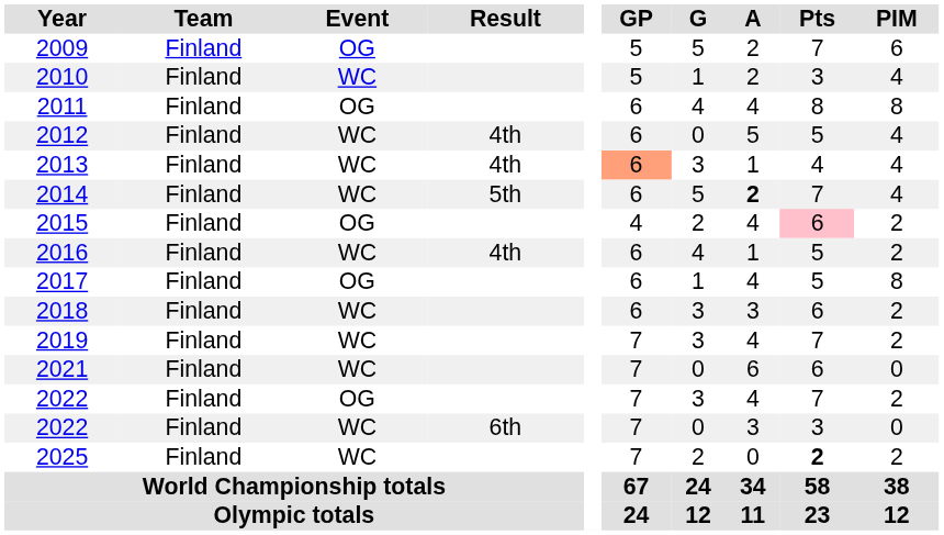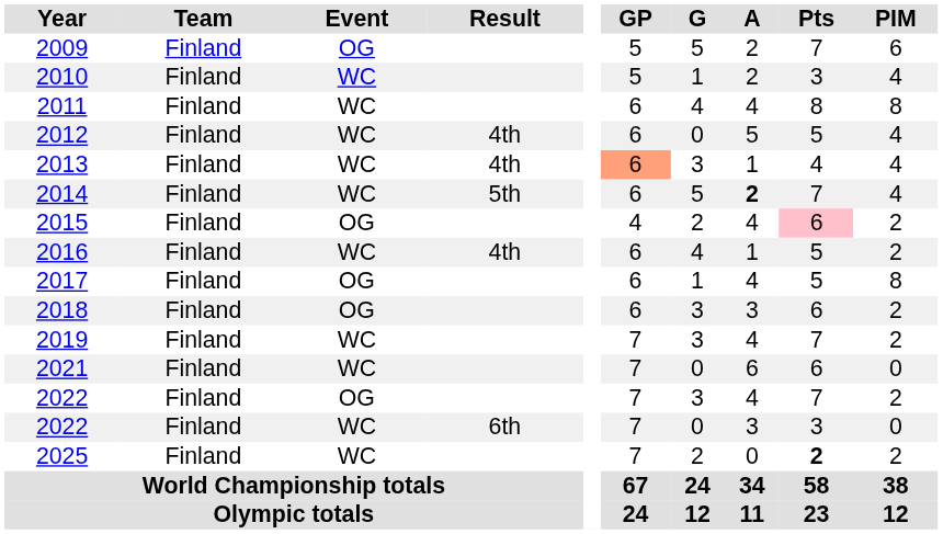 <table border="0" cellpadding="1" cellspacing="0" style="text-align:center; width:40em">
 <tr ALIGN="centre" bgcolor="#e0e0e0">
 <th>Year</th>
 <th>Team</th>
 <th>Event</th>
 <th>Result</th>
 <th rowspan="88" bgcolor="#ffffff"> </th>
 <th>GP</th>
 <th>G</th>
 <th>A</th>
 <th>Pts</th>
 <th>PIM</th>
 </tr>
 <tr>
 <td><a href='#'>2009</a></td>
 <td><a href='#'>Finland</a></td>
 <td><a href='#'>OG</a></td>
 <td></td>
 <td>5</td>
 <td>5</td>
 <td>2</td>
 <td>7</td>
 <td>6</td>
 </tr>
 <tr bgcolor="#f0f0f0">
 <td><a href='#'>2010</a></td>
 <td>Finland</td>
 <td><a href='#'>WC</a></td>
 <td></td>
 <td>5</td>
 <td>1</td>
 <td>2</td>
 <td>3</td>
 <td>4</td>
 </tr>
 <tr>
 <td><a href='#'>2011</a></td>
 <td>Finland</td>
-<td>OG</td>
+<td>WC</td>
 <td></td>
 <td>6</td>
 <td>4</td>
 <td>4</td>
 <td>8</td>
 <td>8</td>
 </tr>
 <tr bgcolor="#f0f0f0">
 <td><a href='#'>2012</a></td>
 <td>Finland</td>
 <td>WC</td>
 <td>4th</td>
 <td>6</td>
 <td>0</td>
 <td>5</td>
 <td>5</td>
 <td>4</td>
 </tr>
 <tr>
 <td><a href='#'>2013</a></td>
 <td>Finland</td>
 <td>WC</td>
 <td>4th</td>
 <td style="background: lightsalmon;">6</td>
 <td>3</td>
 <td>1</td>
 <td>4</td>
 <td>4</td>
 </tr>
 <tr bgcolor="#f0f0f0">
 <td><a href='#'>2014</a></td>
 <td>Finland</td>
 <td>WC</td>
 <td>5th</td>
 <td>6</td>
 <td>5</td>
 <td><strong>2</strong></td>
 <td>7</td>
 <td>4</td>
 </tr>
 <tr>
 <td><a href='#'>2015</a></td>
 <td>Finland</td>
 <td>OG</td>
 <td></td>
 <td>4</td>
 <td>2</td>
 <td>4</td>
 <td style="background: pink;">6</td>
 <td>2</td>
 </tr>
 <tr bgcolor="#f0f0f0">
 <td><a href='#'>2016</a></td>
 <td>Finland</td>
 <td>WC</td>
 <td>4th</td>
 <td>6</td>
 <td>4</td>
 <td>1</td>
 <td>5</td>
 <td>2</td>
 </tr>
 <tr>
 <td><a href='#'>2017</a></td>
 <td>Finland</td>
 <td>OG</td>
 <td></td>
 <td>6</td>
 <td>1</td>
 <td>4</td>
 <td>5</td>
 <td>8</td>
 </tr>
 <tr bgcolor="#f0f0f0">
 <td><a href='#'>2018</a></td>
 <td>Finland</td>
-<td>WC</td>
+<td>OG</td>
 <td></td>
 <td>6</td>
 <td>3</td>
 <td>3</td>
 <td>6</td>
 <td>2</td>
 </tr>
 <tr>
 <td><a href='#'>2019</a></td>
 <td>Finland</td>
 <td>WC</td>
 <td></td>
 <td>7</td>
 <td>3</td>
 <td>4</td>
 <td>7</td>
 <td>2</td>
 </tr>
 <tr bgcolor="#f0f0f0">
 <td><a href='#'>2021</a></td>
 <td>Finland</td>
 <td>WC</td>
 <td></td>
 <td>7</td>
 <td>0</td>
 <td>6</td>
 <td>6</td>
 <td>0</td>
 </tr>
 <tr>
 <td><a href='#'>2022</a></td>
 <td>Finland</td>
 <td>OG</td>
 <td></td>
 <td>7</td>
 <td>3</td>
 <td>4</td>
 <td>7</td>
 <td>2</td>
 </tr>
 <tr bgcolor="#f0f0f0">
 <td><a href='#'>2022</a></td>
 <td>Finland</td>
 <td>WC</td>
 <td>6th</td>
 <td>7</td>
 <td>0</td>
 <td>3</td>
 <td>3</td>
 <td>0</td>
 </tr>
 <tr>
 <td><a href='#'>2025</a></td>
 <td>Finland</td>
 <td>WC</td>
 <td></td>
 <td>7</td>
 <td>2</td>
 <td>0</td>
 <td><strong>2</strong></td>
 <td>2</td>
 </tr>
 <tr align="centre" bgcolor="#e0e0e0">
 <th colspan="4">World Championship totals</th>
 <th>67</th>
 <th>24</th>
 <th>34</th>
 <th>58</th>
 <th>38</th>
 </tr>
 <tr align="centre" bgcolor="#e0e0e0">
 <th colspan="4">Olympic totals</th>
 <th>24</th>
 <th>12</th>
 <th>11</th>
 <th>23</th>
 <th>12</th>
 </tr>
 </table>
